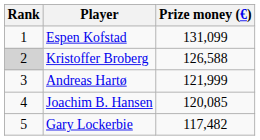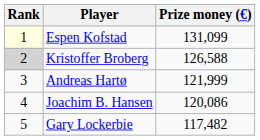 <table class="wikitable">
 <tr>
 <th>Rank</th>
 <th>Player</th>
 <th>Prize money (<a href='#'>€</a>)</th>
 </tr>
 <tr>
-<td align=center>1</td>
+<td align=center style="background: lightyellow;">1</td>
 <td> <a href='#'>Espen Kofstad</a></td>
 <td align=center>131,099</td>
 </tr>
 <tr>
 <td align=center style="background: lightgrey;">2</td>
 <td> <a href='#'>Kristoffer Broberg</a></td>
 <td align=center>126,588</td>
 </tr>
 <tr>
 <td align=center>3</td>
 <td> <a href='#'>Andreas Hartø</a></td>
 <td align=center>121,999</td>
 </tr>
 <tr>
 <td align=center>4</td>
 <td> <a href='#'>Joachim B. Hansen</a></td>
-<td align=center>120,085</td>
+<td align=center>120,086</td>
 </tr>
 <tr>
 <td align=center>5</td>
 <td> <a href='#'>Gary Lockerbie</a></td>
 <td align=center>117,482</td>
 </tr>
 </table>
